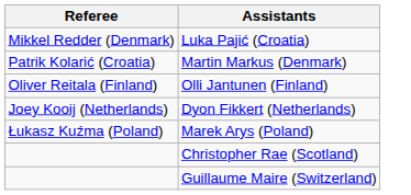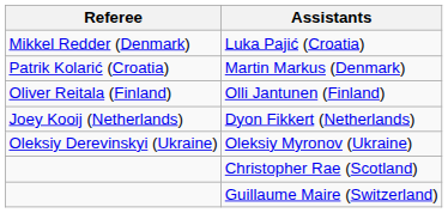 <table class="wikitable">
 <tr>
 <th>Referee</th>
 <th>Assistants</th>
 </tr>
 <tr>
 <td> <a href='#'>Mikkel Redder</a> (<a href='#'>Denmark</a>)</td>
 <td> <a href='#'>Luka Pajić</a> (<a href='#'>Croatia</a>)</td>
 </tr>
 <tr>
 <td> <a href='#'>Patrik Kolarić</a> (<a href='#'>Croatia</a>)</td>
 <td> <a href='#'>Martin Markus</a> (<a href='#'>Denmark</a>)</td>
 </tr>
 <tr>
 <td> <a href='#'>Oliver Reitala</a> (<a href='#'>Finland</a>)</td>
 <td> <a href='#'>Olli Jantunen</a> (<a href='#'>Finland</a>)</td>
 </tr>
 <tr>
 <td> <a href='#'>Joey Kooij</a> (<a href='#'>Netherlands</a>)</td>
 <td> <a href='#'>Dyon Fikkert</a> (<a href='#'>Netherlands</a>)</td>
 </tr>
 <tr>
-<td> <a href='#'>Łukasz Kuźma</a> (<a href='#'>Poland</a>)</td>
-<td> <a href='#'>Marek Arys</a> (<a href='#'>Poland</a>)</td>
+<td> <a href='#'>Oleksiy Derevinskyi</a> (<a href='#'>Ukraine</a>)</td>
+<td> <a href='#'>Oleksiy Myronov</a> (<a href='#'>Ukraine</a>)</td>
 </tr>
 <tr>
 <td></td>
 <td> <a href='#'>Christopher Rae</a> (<a href='#'>Scotland</a>)</td>
 </tr>
 <tr>
 <td></td>
 <td> <a href='#'>Guillaume Maire</a> (<a href='#'>Switzerland</a>)</td>
 </tr>
 </table>
